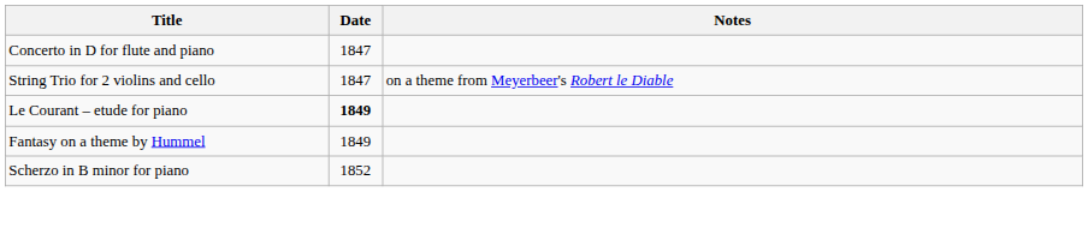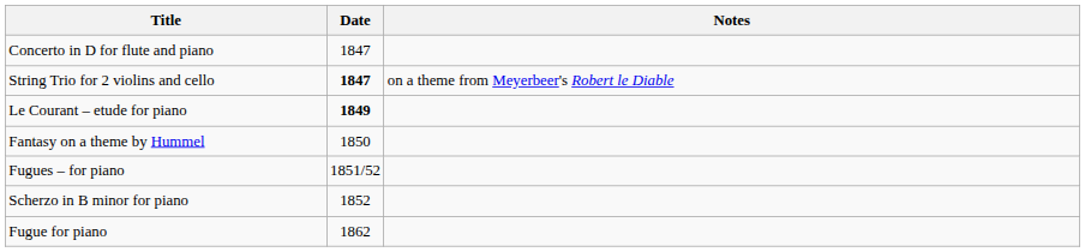 <table class="wikitable" style="text-align: left; width:70em; line-height:1.5">
 <tr>
 <th style="width:30%;">Title</th>
 <th style="width:5%;">Date</th>
 <th style="width:65%;">Notes</th>
 </tr>
 <tr>
 <td>Concerto in D for flute and piano</td>
 <td align=center>1847</td>
 <td></td>
 </tr>
 <tr>
 <td>String Trio for 2 violins and cello</td>
-<td align=center>1847</td>
+<td align=center><strong>1847</strong></td>
 <td>on a theme from <a href='#'>Meyerbeer</a>'s <em><a href='#'>Robert le Diable</a></em></td>
 </tr>
 <tr>
 <td>Le Courant – etude for piano</td>
 <td align=center><strong>1849</strong></td>
 <td></td>
 </tr>
 <tr>
 <td>Fantasy on a theme by <a href='#'>Hummel</a></td>
-<td align=center>1849</td>
+<td align=center>1850</td>
+<td></td>
+</tr>
+<tr>
+<td>Fugues – for piano</td>
+<td align=center>1851/52</td>
 <td></td>
 </tr>
 <tr>
 <td>Scherzo in B minor for piano</td>
 <td align=center>1852</td>
 <td></td>
 </tr>
+<tr>
+<td>Fugue for piano</td>
+<td align=center>1862</td>
+<td></td>
+</tr>
 </table>
